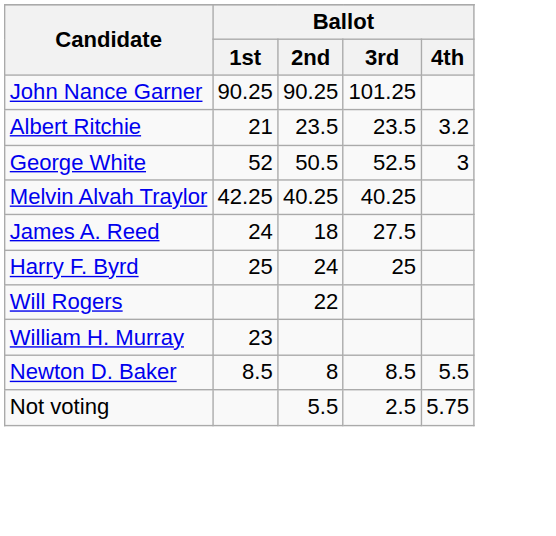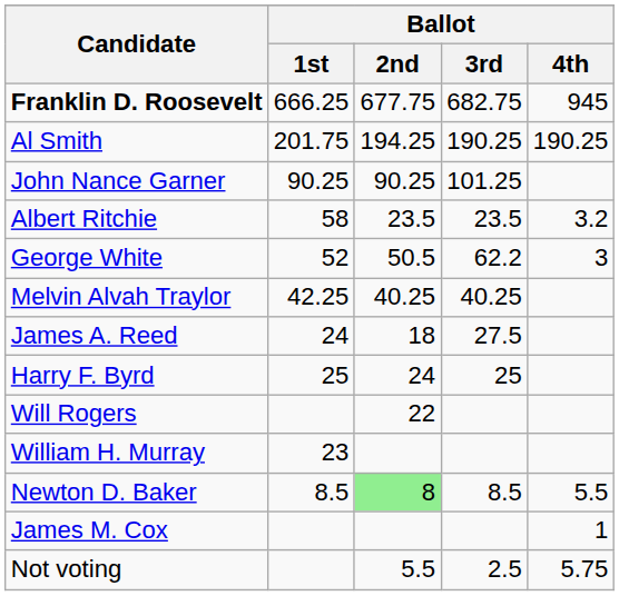 <table class="wikitable sortable" style="text-align:right;">
 <tr>
 </tr>
 <tr>
 <th class=unsortable rowspan=2>Candidate</th>
 <th colspan=4>Ballot</th>
 </tr>
 <tr>
 <th>1st</th>
 <th>2nd</th>
 <th>3rd</th>
 <th>4th</th>
 </tr>
 <tr>
+<td style="text-align:left;"><strong>Franklin D. Roosevelt</strong></td>
+<td>666.25</td>
+<td>677.75</td>
+<td>682.75</td>
+<td>945</td>
+</tr>
+<tr>
+<td style="text-align:left;"><a href='#'>Al Smith</a></td>
+<td>201.75</td>
+<td>194.25</td>
+<td>190.25</td>
+<td>190.25</td>
+</tr>
+<tr>
 <td style="text-align:left;"><a href='#'>John Nance Garner</a></td>
 <td>90.25</td>
 <td>90.25</td>
 <td>101.25</td>
 <td></td>
 </tr>
 <tr>
 <td style="text-align:left;"><a href='#'>Albert Ritchie</a></td>
-<td>21</td>
+<td>58</td>
 <td>23.5</td>
 <td>23.5</td>
 <td>3.2</td>
 </tr>
 <tr>
 <td style="text-align:left;"><a href='#'>George White</a></td>
 <td>52</td>
 <td>50.5</td>
-<td>52.5</td>
+<td>62.2</td>
 <td>3</td>
 </tr>
 <tr>
 <td style="text-align:left;"><a href='#'>Melvin Alvah Traylor</a></td>
 <td>42.25</td>
 <td>40.25</td>
 <td>40.25</td>
 <td></td>
 </tr>
 <tr>
 <td style="text-align:left;"><a href='#'>James A. Reed</a></td>
 <td>24</td>
 <td>18</td>
 <td>27.5</td>
 <td></td>
 </tr>
 <tr>
 <td style="text-align:left;"><a href='#'>Harry F. Byrd</a></td>
 <td>25</td>
 <td>24</td>
 <td>25</td>
 <td></td>
 </tr>
 <tr>
 <td style="text-align:left;"><a href='#'>Will Rogers</a></td>
 <td></td>
 <td>22</td>
 <td></td>
 <td></td>
 </tr>
 <tr>
 <td style="text-align:left;"><a href='#'>William H. Murray</a></td>
 <td>23</td>
 <td></td>
 <td></td>
 <td></td>
 </tr>
 <tr>
 <td style="text-align:left;"><a href='#'>Newton D. Baker</a></td>
 <td>8.5</td>
-<td>8</td>
+<td style="background: lightgreen;">8</td>
 <td>8.5</td>
 <td>5.5</td>
+</tr>
+<tr>
+<td style="text-align:left;"><a href='#'>James M. Cox</a></td>
+<td></td>
+<td></td>
+<td></td>
+<td>1</td>
 </tr>
 <tr>
 <td style="text-align:left;">Not voting</td>
 <td></td>
 <td>5.5</td>
 <td>2.5</td>
 <td>5.75</td>
 </tr>
 </table>
